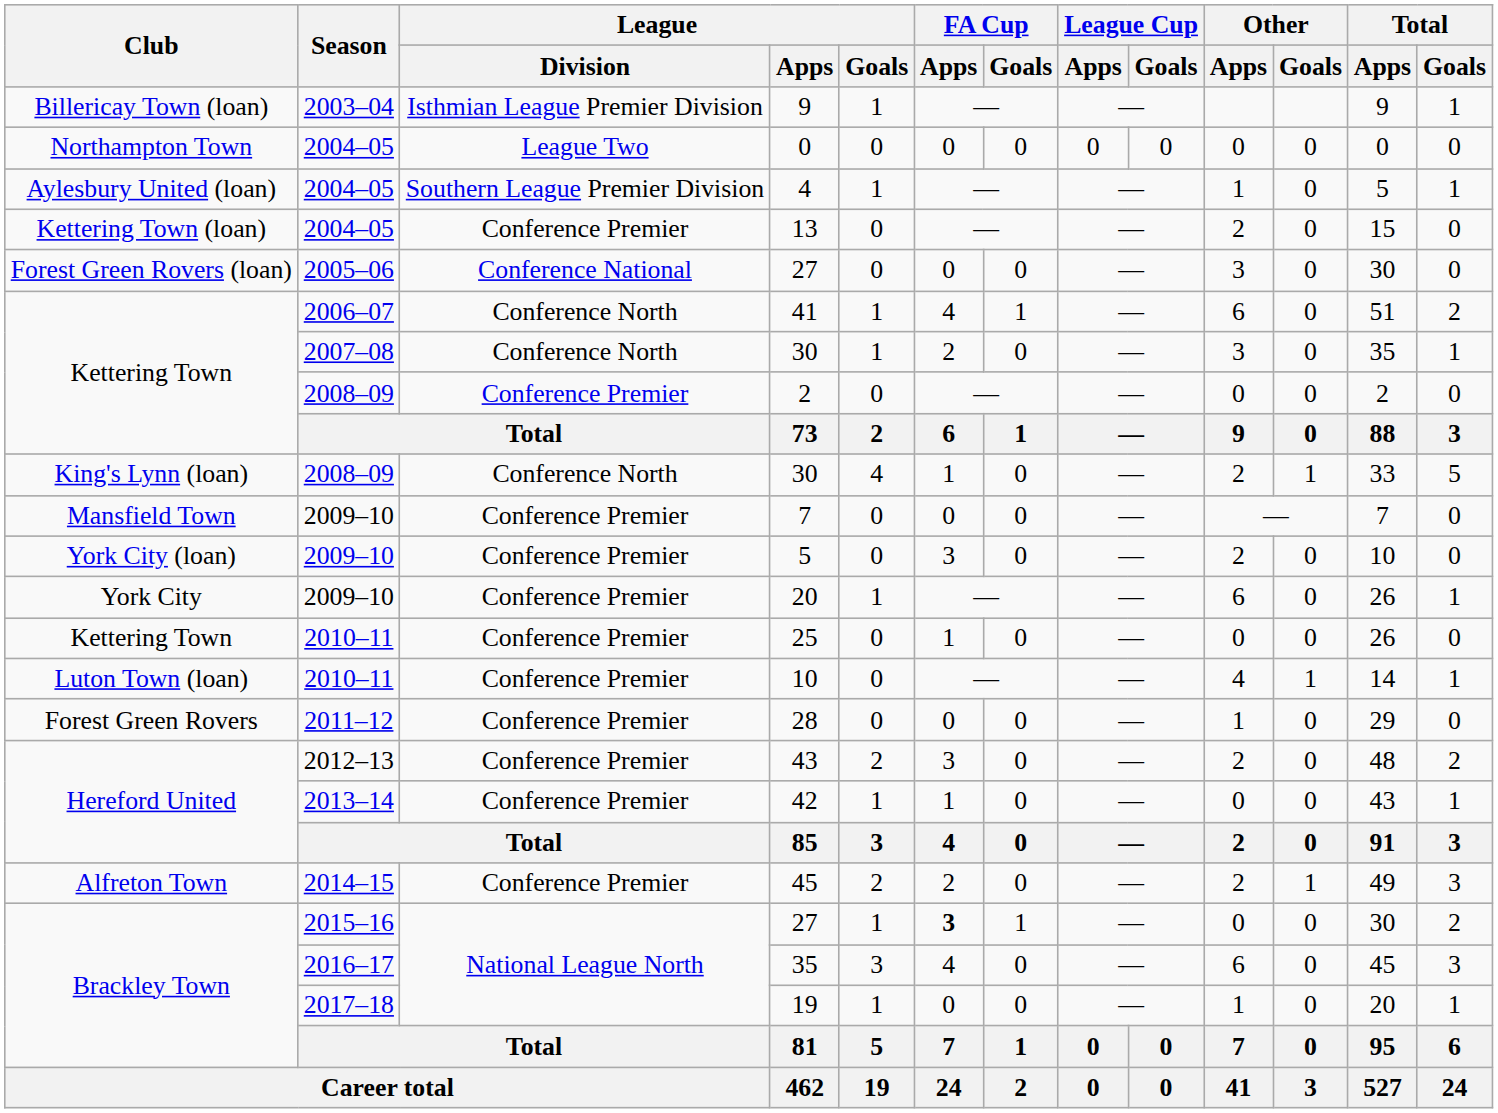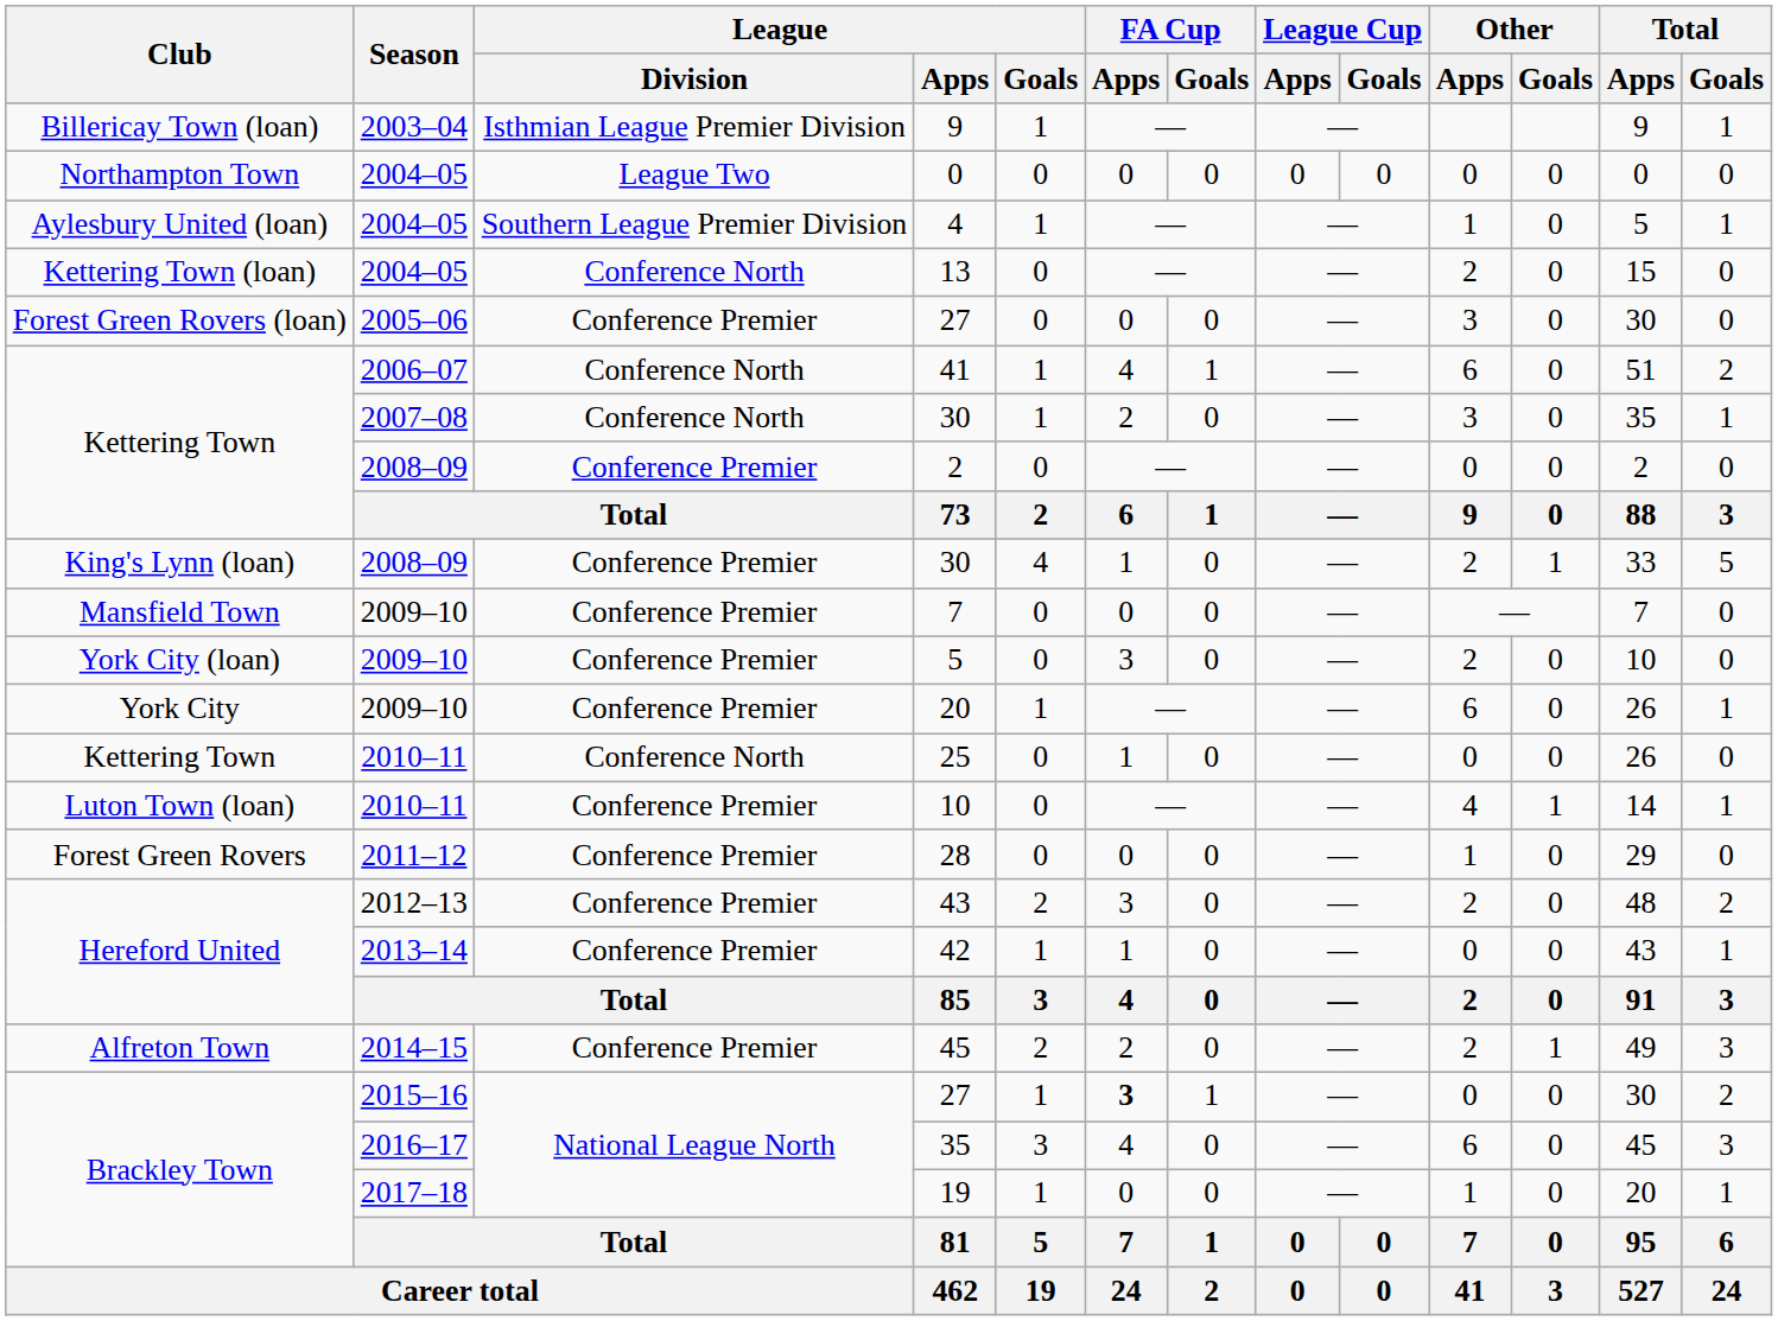 <table class=wikitable style="text-align: center">
 <tr>
 <th rowspan=2>Club</th>
 <th rowspan=2>Season</th>
 <th colspan=3>League</th>
 <th colspan=2><a href='#'>FA Cup</a></th>
 <th colspan=2><a href='#'>League Cup</a></th>
 <th colspan=2>Other</th>
 <th colspan=2>Total</th>
 </tr>
 <tr>
 <th>Division</th>
 <th>Apps</th>
 <th>Goals</th>
 <th>Apps</th>
 <th>Goals</th>
 <th>Apps</th>
 <th>Goals</th>
 <th>Apps</th>
 <th>Goals</th>
 <th>Apps</th>
 <th>Goals</th>
 </tr>
 <tr>
 <td><a href='#'>Billericay Town</a> (loan)</td>
 <td><a href='#'>2003–04</a></td>
 <td><a href='#'>Isthmian League</a> Premier Division</td>
 <td>9</td>
 <td>1</td>
 <td colspan=2>—</td>
 <td colspan=2>—</td>
 <td></td>
 <td></td>
 <td>9</td>
 <td>1</td>
 </tr>
 <tr>
 <td><a href='#'>Northampton Town</a></td>
 <td><a href='#'>2004–05</a></td>
 <td><a href='#'>League Two</a></td>
 <td>0</td>
 <td>0</td>
 <td>0</td>
 <td>0</td>
 <td>0</td>
 <td>0</td>
 <td>0</td>
 <td>0</td>
 <td>0</td>
 <td>0</td>
 </tr>
 <tr>
 <td><a href='#'>Aylesbury United</a> (loan)</td>
 <td><a href='#'>2004–05</a></td>
 <td><a href='#'>Southern League</a> Premier Division</td>
 <td>4</td>
 <td>1</td>
 <td colspan=2>—</td>
 <td colspan=2>—</td>
 <td>1</td>
 <td>0</td>
 <td>5</td>
 <td>1</td>
 </tr>
 <tr>
 <td><a href='#'>Kettering Town</a> (loan)</td>
 <td><a href='#'>2004–05</a></td>
-<td>Conference Premier</td>
+<td><a href='#'>Conference North</a></td>
 <td>13</td>
 <td>0</td>
 <td colspan=2>—</td>
 <td colspan=2>—</td>
 <td>2</td>
 <td>0</td>
 <td>15</td>
 <td>0</td>
 </tr>
 <tr>
 <td><a href='#'>Forest Green Rovers</a> (loan)</td>
 <td><a href='#'>2005–06</a></td>
-<td><a href='#'>Conference National</a></td>
+<td>Conference Premier</td>
 <td>27</td>
 <td>0</td>
 <td>0</td>
 <td>0</td>
 <td colspan=2>—</td>
 <td>3</td>
 <td>0</td>
 <td>30</td>
 <td>0</td>
 </tr>
 <tr>
 <td rowspan=4>Kettering Town</td>
 <td><a href='#'>2006–07</a></td>
 <td>Conference North</td>
 <td>41</td>
 <td>1</td>
 <td>4</td>
 <td>1</td>
 <td colspan=2>—</td>
 <td>6</td>
 <td>0</td>
 <td>51</td>
 <td>2</td>
 </tr>
 <tr>
 <td><a href='#'>2007–08</a></td>
 <td>Conference North</td>
 <td>30</td>
 <td>1</td>
 <td>2</td>
 <td>0</td>
 <td colspan=2>—</td>
 <td>3</td>
 <td>0</td>
 <td>35</td>
 <td>1</td>
 </tr>
 <tr>
 <td><a href='#'>2008–09</a></td>
 <td><a href='#'>Conference Premier</a></td>
 <td>2</td>
 <td>0</td>
 <td colspan=2>—</td>
 <td colspan=2>—</td>
 <td>0</td>
 <td>0</td>
 <td>2</td>
 <td>0</td>
 </tr>
 <tr>
 <th colspan=2>Total</th>
 <th>73</th>
 <th>2</th>
 <th>6</th>
 <th>1</th>
 <th colspan=2>—</th>
 <th>9</th>
 <th>0</th>
 <th>88</th>
 <th>3</th>
 </tr>
 <tr>
 <td><a href='#'>King's Lynn</a> (loan)</td>
 <td><a href='#'>2008–09</a></td>
-<td>Conference North</td>
+<td>Conference Premier</td>
 <td>30</td>
 <td>4</td>
 <td>1</td>
 <td>0</td>
 <td colspan=2>—</td>
 <td>2</td>
 <td>1</td>
 <td>33</td>
 <td>5</td>
 </tr>
 <tr>
 <td><a href='#'>Mansfield Town</a></td>
 <td>2009–10</td>
 <td>Conference Premier</td>
 <td>7</td>
 <td>0</td>
 <td>0</td>
 <td>0</td>
 <td colspan=2>—</td>
 <td colspan=2>—</td>
 <td>7</td>
 <td>0</td>
 </tr>
 <tr>
 <td><a href='#'>York City</a> (loan)</td>
 <td><a href='#'>2009–10</a></td>
 <td>Conference Premier</td>
 <td>5</td>
 <td>0</td>
 <td>3</td>
 <td>0</td>
 <td colspan=2>—</td>
 <td>2</td>
 <td>0</td>
 <td>10</td>
 <td>0</td>
 </tr>
 <tr>
 <td>York City</td>
 <td>2009–10</td>
 <td>Conference Premier</td>
 <td>20</td>
 <td>1</td>
 <td colspan=2>—</td>
 <td colspan=2>—</td>
 <td>6</td>
 <td>0</td>
 <td>26</td>
 <td>1</td>
 </tr>
 <tr>
 <td>Kettering Town</td>
 <td><a href='#'>2010–11</a></td>
-<td>Conference Premier</td>
+<td>Conference North</td>
 <td>25</td>
 <td>0</td>
 <td>1</td>
 <td>0</td>
 <td colspan=2>—</td>
 <td>0</td>
 <td>0</td>
 <td>26</td>
 <td>0</td>
 </tr>
 <tr>
 <td><a href='#'>Luton Town</a> (loan)</td>
 <td><a href='#'>2010–11</a></td>
 <td>Conference Premier</td>
 <td>10</td>
 <td>0</td>
 <td colspan=2>—</td>
 <td colspan=2>—</td>
 <td>4</td>
 <td>1</td>
 <td>14</td>
 <td>1</td>
 </tr>
 <tr>
 <td>Forest Green Rovers</td>
 <td><a href='#'>2011–12</a></td>
 <td>Conference Premier</td>
 <td>28</td>
 <td>0</td>
 <td>0</td>
 <td>0</td>
 <td colspan=2>—</td>
 <td>1</td>
 <td>0</td>
 <td>29</td>
 <td>0</td>
 </tr>
 <tr>
 <td rowspan=3><a href='#'>Hereford United</a></td>
 <td>2012–13</td>
 <td>Conference Premier</td>
 <td>43</td>
 <td>2</td>
 <td>3</td>
 <td>0</td>
 <td colspan=2>—</td>
 <td>2</td>
 <td>0</td>
 <td>48</td>
 <td>2</td>
 </tr>
 <tr>
 <td><a href='#'>2013–14</a></td>
 <td>Conference Premier</td>
 <td>42</td>
 <td>1</td>
 <td>1</td>
 <td>0</td>
 <td colspan=2>—</td>
 <td>0</td>
 <td>0</td>
 <td>43</td>
 <td>1</td>
 </tr>
 <tr>
 <th colspan=2>Total</th>
 <th>85</th>
 <th>3</th>
 <th>4</th>
 <th>0</th>
 <th colspan=2>—</th>
 <th>2</th>
 <th>0</th>
 <th>91</th>
 <th>3</th>
 </tr>
 <tr>
 <td><a href='#'>Alfreton Town</a></td>
 <td><a href='#'>2014–15</a></td>
 <td>Conference Premier</td>
 <td>45</td>
 <td>2</td>
 <td>2</td>
 <td>0</td>
 <td colspan=2>—</td>
 <td>2</td>
 <td>1</td>
 <td>49</td>
 <td>3</td>
 </tr>
 <tr>
 <td rowspan="4"><a href='#'>Brackley Town</a></td>
 <td><a href='#'>2015–16</a></td>
 <td rowspan="3"><a href='#'>National League North</a></td>
 <td>27</td>
 <td>1</td>
 <td><strong>3</strong></td>
 <td>1</td>
 <td colspan="2">—</td>
 <td>0</td>
 <td>0</td>
 <td>30</td>
 <td>2</td>
 </tr>
 <tr>
 <td><a href='#'>2016–17</a></td>
 <td>35</td>
 <td>3</td>
 <td>4</td>
 <td>0</td>
 <td colspan="2">—</td>
 <td>6</td>
 <td>0</td>
 <td>45</td>
 <td>3</td>
 </tr>
 <tr>
 <td><a href='#'>2017–18</a></td>
 <td>19</td>
 <td>1</td>
 <td>0</td>
 <td>0</td>
 <td colspan="2">—</td>
 <td>1</td>
 <td>0</td>
 <td>20</td>
 <td>1</td>
 </tr>
 <tr>
 <th colspan="2">Total</th>
 <th>81</th>
 <th>5</th>
 <th>7</th>
 <th>1</th>
 <th>0</th>
 <th>0</th>
 <th>7</th>
 <th>0</th>
 <th>95</th>
 <th>6</th>
 </tr>
 <tr>
 <th colspan=3>Career total</th>
 <th>462</th>
 <th>19</th>
 <th>24</th>
 <th>2</th>
 <th>0</th>
 <th>0</th>
 <th>41</th>
 <th>3</th>
 <th>527</th>
 <th>24</th>
 </tr>
 </table>
